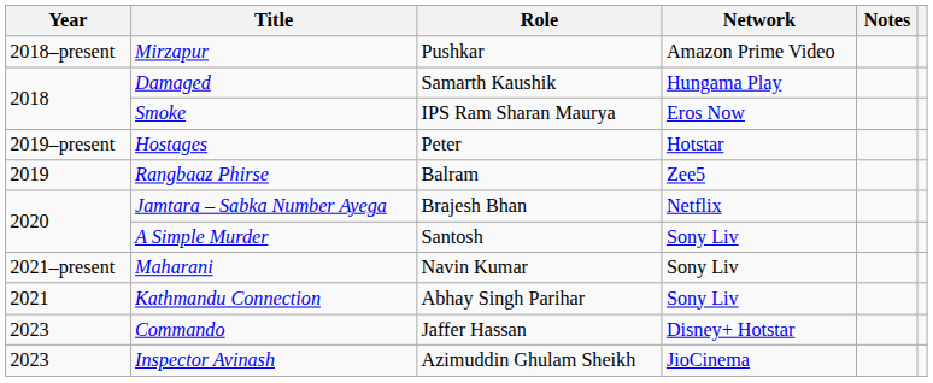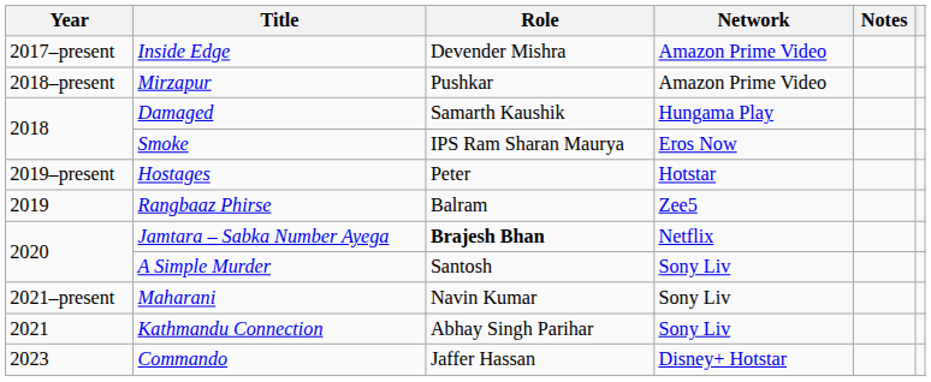 <table class="wikitable plainrowheaders sortable" width=60%>
 <tr>
 <th scope="col">Year</th>
 <th scope="col">Title</th>
 <th scope="col">Role</th>
 <th scope="col">Network</th>
 <th scope="col" class="unsortable">Notes</th>
 <th scope="col" class="unsortable"></th>
+</tr>
+<tr>
+<td>2017–present</td>
+<td><em><a href='#'>Inside Edge</a></em></td>
+<td>Devender Mishra</td>
+<td><a href='#'>Amazon Prime Video</a></td>
+<td></td>
+<td></td>
 </tr>
 <tr>
 <td>2018–present</td>
 <td><a href='#'><em>Mirzapur</em></a></td>
 <td>Pushkar</td>
 <td>Amazon Prime Video</td>
 <td></td>
 <td></td>
 </tr>
 <tr>
 <td rowspan="2">2018</td>
 <td><em><a href='#'>Damaged</a></em></td>
 <td>Samarth Kaushik</td>
 <td><a href='#'>Hungama Play</a></td>
 <td></td>
 <td></td>
 </tr>
 <tr>
 <td><em><a href='#'>Smoke</a></em></td>
 <td>IPS Ram Sharan Maurya</td>
 <td><a href='#'>Eros Now</a></td>
 <td></td>
 <td></td>
 </tr>
 <tr>
 <td>2019–present</td>
 <td><em><a href='#'>Hostages</a></em></td>
 <td>Peter</td>
 <td><a href='#'>Hotstar</a></td>
 <td></td>
 <td></td>
 </tr>
 <tr>
 <td>2019</td>
 <td><em><a href='#'>Rangbaaz Phirse</a></em></td>
 <td>Balram</td>
 <td><a href='#'>Zee5</a></td>
 <td></td>
 <td></td>
 </tr>
 <tr>
 <td rowspan="2">2020</td>
 <td><em><a href='#'>Jamtara – Sabka Number Ayega</a></em></td>
-<td>Brajesh Bhan</td>
+<td><strong>Brajesh Bhan</strong></td>
 <td><a href='#'>Netflix</a></td>
 <td></td>
 <td></td>
 </tr>
 <tr>
 <td><em><a href='#'>A Simple Murder</a></em></td>
 <td>Santosh</td>
 <td><a href='#'>Sony Liv</a></td>
 <td></td>
 <td></td>
 </tr>
 <tr>
 <td>2021–present</td>
 <td><a href='#'><em>Maharani</em></a></td>
 <td>Navin Kumar</td>
 <td>Sony Liv</td>
 <td></td>
 <td></td>
 </tr>
 <tr>
 <td>2021</td>
 <td><em><a href='#'>Kathmandu Connection</a></em></td>
 <td>Abhay Singh Parihar</td>
 <td><a href='#'>Sony Liv</a></td>
 <td></td>
 <td></td>
 </tr>
 <tr>
 <td>2023</td>
 <td><em><a href='#'>Commando</a></em></td>
 <td>Jaffer Hassan</td>
 <td><a href='#'>Disney+ Hotstar</a></td>
 <td></td>
 <td></td>
 </tr>
-<tr>
-<td>2023</td>
-<td><em><a href='#'>Inspector Avinash</a></em></td>
-<td>Azimuddin Ghulam Sheikh</td>
-<td><a href='#'>JioCinema</a></td>
-<td></td>
-<td></td>
-</tr>
 </table>
